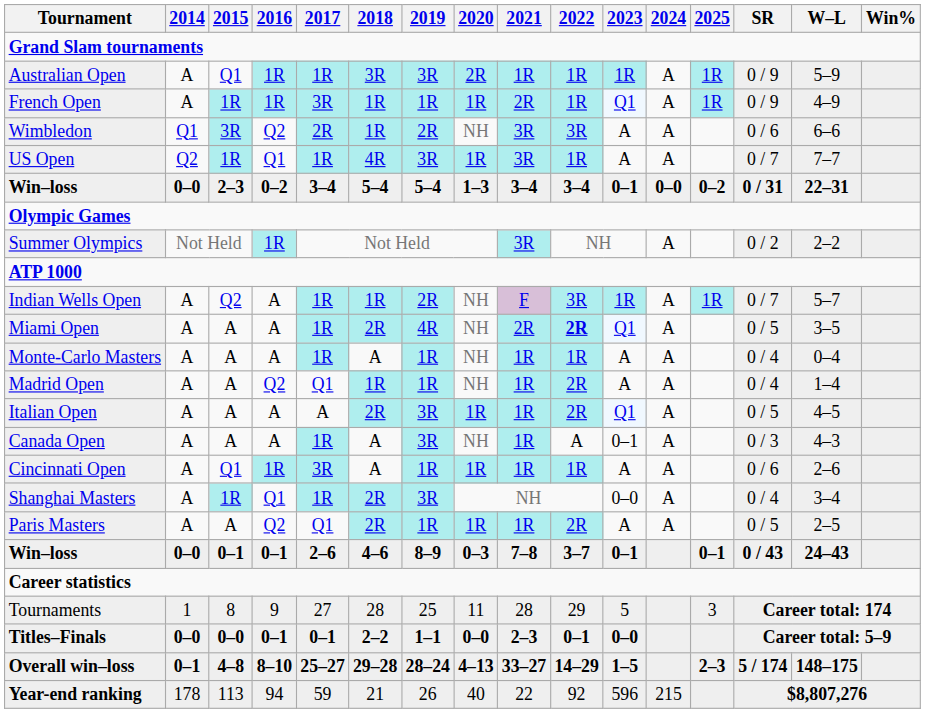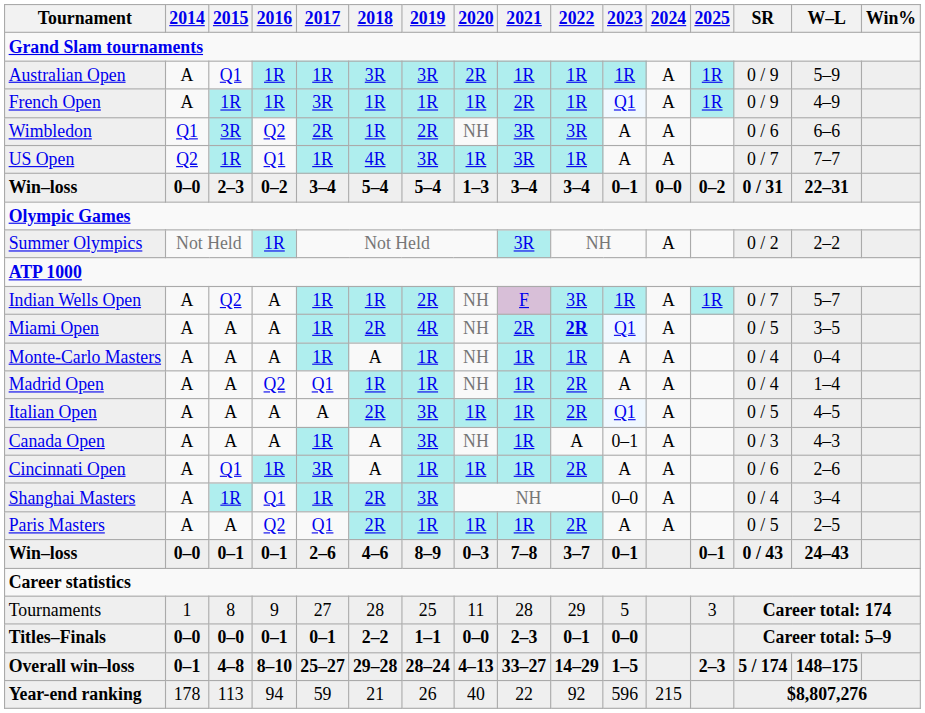 <table class=wikitable style=text-align:center>
 <tr>
 <th>Tournament</th>
 <th><a href='#'>2014</a></th>
 <th><a href='#'>2015</a></th>
 <th><a href='#'>2016</a></th>
 <th><a href='#'>2017</a></th>
 <th><a href='#'>2018</a></th>
 <th><a href='#'>2019</a></th>
 <th><a href='#'>2020</a></th>
 <th><a href='#'>2021</a></th>
 <th><a href='#'>2022</a></th>
 <th><a href='#'>2023</a></th>
 <th><a href='#'>2024</a></th>
 <th><a href='#'>2025</a></th>
 <th>SR</th>
 <th>W–L</th>
 <th>Win%</th>
 </tr>
 <tr>
 <td colspan="16" align="left"><a href='#'><strong>Grand Slam tournaments</strong></a></td>
 </tr>
 <tr>
 <td bgcolor=efefef align=left><a href='#'>Australian Open</a></td>
 <td>A</td>
 <td><a href='#'>Q1</a></td>
 <td bgcolor=afeeee><a href='#'>1R</a></td>
 <td bgcolor=afeeee><a href='#'>1R</a></td>
 <td bgcolor=afeeee><a href='#'>3R</a></td>
 <td bgcolor=afeeee><a href='#'>3R</a></td>
 <td bgcolor=afeeee><a href='#'>2R</a></td>
 <td bgcolor=afeeee><a href='#'>1R</a></td>
 <td bgcolor=afeeee><a href='#'>1R</a></td>
 <td bgcolor=afeeee><a href='#'>1R</a></td>
 <td>A</td>
 <td bgcolor=afeeee><a href='#'>1R</a></td>
 <td bgcolor="efefef">0 / 9</td>
 <td bgcolor=efefef>5–9</td>
 <td bgcolor=efefef></td>
 </tr>
 <tr>
 <td bgcolor=efefef align=left><a href='#'>French Open</a></td>
 <td>A</td>
 <td bgcolor=afeeee><a href='#'>1R</a></td>
 <td bgcolor=afeeee><a href='#'>1R</a></td>
 <td bgcolor=afeeee><a href='#'>3R</a></td>
 <td bgcolor=afeeee><a href='#'>1R</a></td>
 <td bgcolor=afeeee><a href='#'>1R</a></td>
 <td bgcolor=afeeee><a href='#'>1R</a></td>
 <td bgcolor=afeeee><a href='#'>2R</a></td>
 <td bgcolor=afeeee><a href='#'>1R</a></td>
 <td bgcolor=f0f8ff><a href='#'>Q1</a></td>
 <td>A</td>
 <td bgcolor= afeeee><a href='#'>1R</a></td>
 <td bgcolor="efefef">0 / 9</td>
 <td bgcolor=efefef>4–9</td>
 <td bgcolor=efefef></td>
 </tr>
 <tr>
 <td bgcolor=efefef align=left><a href='#'>Wimbledon</a></td>
 <td><a href='#'>Q1</a></td>
 <td bgcolor=afeeee><a href='#'>3R</a></td>
 <td><a href='#'>Q2</a></td>
 <td bgcolor=afeeee><a href='#'>2R</a></td>
 <td bgcolor=afeeee><a href='#'>1R</a></td>
 <td bgcolor=afeeee><a href='#'>2R</a></td>
 <td style=color:#767676>NH</td>
 <td bgcolor=afeeee><a href='#'>3R</a></td>
 <td bgcolor=afeeee><a href='#'>3R</a></td>
 <td>A</td>
 <td>A</td>
 <td></td>
 <td bgcolor="efefef">0 / 6</td>
 <td bgcolor=efefef>6–6</td>
 <td bgcolor=efefef></td>
 </tr>
 <tr>
 <td bgcolor=efefef align=left><a href='#'>US Open</a></td>
 <td><a href='#'>Q2</a></td>
 <td bgcolor=afeeee><a href='#'>1R</a></td>
 <td><a href='#'>Q1</a></td>
 <td bgcolor=afeeee><a href='#'>1R</a></td>
 <td bgcolor=afeeee><a href='#'>4R</a></td>
 <td bgcolor=afeeee><a href='#'>3R</a></td>
 <td bgcolor=afeeee><a href='#'>1R</a></td>
 <td bgcolor=afeeee><a href='#'>3R</a></td>
 <td bgcolor=afeeee><a href='#'>1R</a></td>
 <td>A</td>
 <td>A</td>
 <td></td>
 <td bgcolor="efefef">0 / 7</td>
 <td bgcolor=efefef>7–7</td>
 <td bgcolor=efefef></td>
 </tr>
 <tr style=background:#efefef;font-weight:bold>
 <td style=text-align:left>Win–loss</td>
 <td>0–0</td>
 <td>2–3</td>
 <td>0–2</td>
 <td>3–4</td>
 <td>5–4</td>
 <td>5–4</td>
 <td>1–3</td>
 <td>3–4</td>
 <td>3–4</td>
 <td>0–1</td>
 <td>0–0</td>
 <td>0–2</td>
 <td>0 / 31</td>
 <td>22–31</td>
 <td></td>
 </tr>
 <tr>
 <td colspan="16" align="left"><strong><a href='#'>Olympic Games</a></strong></td>
 </tr>
 <tr>
 <td bgcolor=efefef align=left><a href='#'>Summer Olympics</a></td>
 <td colspan=2 style=color:#767676>Not Held</td>
 <td bgcolor=afeeee><a href='#'>1R</a></td>
 <td colspan=4 style=color:#767676>Not Held</td>
 <td bgcolor=afeeee><a href='#'>3R</a></td>
 <td colspan=2 style=color:#767676>NH</td>
 <td>A</td>
 <td></td>
 <td bgcolor="efefef">0 / 2</td>
 <td bgcolor=efefef>2–2</td>
 <td bgcolor=efefef></td>
 </tr>
 <tr>
 <td colspan="16" align="left"><strong><a href='#'>ATP 1000</a></strong></td>
 </tr>
 <tr>
 <td bgcolor=efefef align=left><a href='#'>Indian Wells Open</a></td>
 <td>A</td>
 <td><a href='#'>Q2</a></td>
 <td>A</td>
 <td bgcolor=afeeee><a href='#'>1R</a></td>
 <td bgcolor=afeeee><a href='#'>1R</a></td>
 <td bgcolor=afeeee><a href='#'>2R</a></td>
 <td style="color:#767676">NH</td>
 <td bgcolor=thistle><a href='#'>F</a></td>
 <td bgcolor=afeeee><a href='#'>3R</a></td>
 <td bgcolor=afeeee><a href='#'>1R</a></td>
 <td>A</td>
 <td bgcolor=afeeee><a href='#'>1R</a></td>
 <td bgcolor="efefef">0 / 7</td>
 <td bgcolor=efefef>5–7</td>
 <td bgcolor=efefef></td>
 </tr>
 <tr>
 <td bgcolor=efefef align=left><a href='#'>Miami Open</a></td>
 <td>A</td>
 <td>A</td>
 <td>A</td>
 <td bgcolor=afeeee><a href='#'>1R</a></td>
 <td bgcolor=afeeee><a href='#'>2R</a></td>
 <td bgcolor=afeeee><a href='#'>4R</a></td>
 <td style=color:#767676>NH</td>
 <td bgcolor=afeeee><a href='#'>2R</a></td>
 <td bgcolor=afeeee><strong><a href='#'>2R</a></strong></td>
 <td bgcolor=f0f8ff><a href='#'>Q1</a></td>
 <td>A</td>
 <td></td>
 <td bgcolor="efefef">0 / 5</td>
 <td bgcolor=efefef>3–5</td>
 <td bgcolor=efefef></td>
 </tr>
 <tr>
 <td bgcolor=efefef align=left><a href='#'>Monte-Carlo Masters</a></td>
 <td>A</td>
 <td>A</td>
 <td>A</td>
 <td bgcolor=afeeee><a href='#'>1R</a></td>
 <td>A</td>
 <td bgcolor=afeeee><a href='#'>1R</a></td>
 <td style=color:#767676>NH</td>
 <td bgcolor=afeeee><a href='#'>1R</a></td>
 <td bgcolor=afeeee><a href='#'>1R</a></td>
 <td>A</td>
 <td>A</td>
 <td></td>
 <td bgcolor="efefef">0 / 4</td>
 <td bgcolor=efefef>0–4</td>
 <td bgcolor=efefef></td>
 </tr>
 <tr>
 <td bgcolor=efefef align=left><a href='#'>Madrid Open</a></td>
 <td>A</td>
 <td>A</td>
 <td><a href='#'>Q2</a></td>
 <td><a href='#'>Q1</a></td>
 <td bgcolor=afeeee><a href='#'>1R</a></td>
 <td bgcolor=afeeee><a href='#'>1R</a></td>
 <td style=color:#767676>NH</td>
 <td bgcolor=afeeee><a href='#'>1R</a></td>
 <td bgcolor=afeeee><a href='#'>2R</a></td>
 <td>A</td>
 <td>A</td>
 <td></td>
 <td bgcolor="efefef">0 / 4</td>
 <td bgcolor=efefef>1–4</td>
 <td bgcolor=efefef></td>
 </tr>
 <tr>
 <td bgcolor=efefef align=left><a href='#'>Italian Open</a></td>
 <td>A</td>
 <td>A</td>
 <td>A</td>
 <td>A</td>
 <td bgcolor=afeeee><a href='#'>2R</a></td>
 <td bgcolor=afeeee><a href='#'>3R</a></td>
 <td bgcolor=afeeee><a href='#'>1R</a></td>
 <td bgcolor=afeeee><a href='#'>1R</a></td>
 <td bgcolor=afeeee><a href='#'>2R</a></td>
 <td bgcolor=f0f8ff><a href='#'>Q1</a></td>
 <td>A</td>
 <td></td>
 <td bgcolor="efefef">0 / 5</td>
 <td bgcolor=efefef>4–5</td>
 <td bgcolor=efefef></td>
 </tr>
 <tr>
 <td bgcolor=efefef align=left><a href='#'>Canada Open</a></td>
 <td>A</td>
 <td>A</td>
 <td>A</td>
 <td bgcolor=afeeee><a href='#'>1R</a></td>
 <td>A</td>
 <td bgcolor=afeeee><a href='#'>3R</a></td>
 <td style=color:#767676>NH</td>
 <td bgcolor=afeeee><a href='#'>1R</a></td>
 <td>A</td>
 <td>0–1</td>
 <td>A</td>
 <td></td>
 <td bgcolor="efefef">0 / 3</td>
 <td bgcolor=efefef>4–3</td>
 <td bgcolor=efefef></td>
 </tr>
 <tr>
 <td bgcolor=efefef align=left><a href='#'>Cincinnati Open</a></td>
 <td>A</td>
 <td><a href='#'>Q1</a></td>
 <td bgcolor=afeeee><a href='#'>1R</a></td>
 <td bgcolor=afeeee><a href='#'>3R</a></td>
 <td>A</td>
 <td bgcolor=afeeee><a href='#'>1R</a></td>
 <td bgcolor=afeeee><a href='#'>1R</a></td>
 <td bgcolor=afeeee><a href='#'>1R</a></td>
-<td bgcolor=afeeee><a href='#'>1R</a></td>
+<td bgcolor=afeeee><a href='#'>2R</a></td>
 <td>A</td>
 <td>A</td>
 <td></td>
 <td bgcolor="efefef">0 / 6</td>
 <td bgcolor=efefef>2–6</td>
 <td bgcolor=efefef></td>
 </tr>
 <tr>
 <td bgcolor=efefef align=left><a href='#'>Shanghai Masters</a></td>
 <td>A</td>
 <td bgcolor=afeeee><a href='#'>1R</a></td>
 <td><a href='#'>Q1</a></td>
 <td bgcolor=afeeee><a href='#'>1R</a></td>
 <td bgcolor=afeeee><a href='#'>2R</a></td>
 <td bgcolor=afeeee><a href='#'>3R</a></td>
 <td colspan="3" style="color:#767676">NH</td>
 <td>0–0</td>
 <td>A</td>
 <td></td>
 <td bgcolor="efefef">0 / 4</td>
 <td bgcolor=efefef>3–4</td>
 <td bgcolor=efefef></td>
 </tr>
 <tr>
 <td bgcolor=efefef align=left><a href='#'>Paris Masters</a></td>
 <td>A</td>
 <td>A</td>
 <td><a href='#'>Q2</a></td>
 <td><a href='#'>Q1</a></td>
 <td bgcolor=afeeee><a href='#'>2R</a></td>
 <td bgcolor=afeeee><a href='#'>1R</a></td>
 <td bgcolor=afeeee><a href='#'>1R</a></td>
 <td bgcolor=afeeee><a href='#'>1R</a></td>
 <td bgcolor=afeeee><a href='#'>2R</a></td>
 <td>A</td>
 <td>A</td>
 <td></td>
 <td bgcolor="efefef">0 / 5</td>
 <td bgcolor=efefef>2–5</td>
 <td bgcolor=efefef></td>
 </tr>
 <tr style=background:#efefef;font-weight:bold>
 <td style=text-align:left>Win–loss</td>
 <td>0–0</td>
 <td>0–1</td>
 <td>0–1</td>
 <td>2–6</td>
 <td>4–6</td>
 <td>8–9</td>
 <td>0–3</td>
 <td>7–8</td>
 <td>3–7</td>
 <td>0–1</td>
 <td></td>
 <td>0–1</td>
 <td>0 / 43</td>
 <td>24–43</td>
 <td></td>
 </tr>
 <tr>
 <td colspan="16" align="left"><strong>Career statistics</strong></td>
 </tr>
 <tr bgcolor=efefef>
 <td align=left>Tournaments</td>
 <td>1</td>
 <td>8</td>
 <td>9</td>
 <td>27</td>
 <td>28</td>
 <td>25</td>
 <td>11</td>
 <td>28</td>
 <td>29</td>
 <td>5</td>
 <td></td>
 <td>3</td>
 <td colspan="3"><strong>Career total: 174</strong></td>
 </tr>
 <tr style=background:#efefef;font-weight:bold>
 <td style=text-align:left>Titles–Finals</td>
 <td>0–0</td>
 <td>0–0</td>
 <td>0–1</td>
 <td>0–1</td>
 <td>2–2</td>
 <td>1–1</td>
 <td>0–0</td>
 <td>2–3</td>
 <td>0–1</td>
 <td>0–0</td>
 <td></td>
 <td></td>
 <td colspan="3">Career total: 5–9</td>
 </tr>
 <tr style=background:#efefef;font-weight:bold>
 <td style=text-align:left>Overall win–loss</td>
 <td>0–1</td>
 <td>4–8</td>
 <td>8–10</td>
 <td>25–27</td>
 <td>29–28</td>
 <td>28–24</td>
 <td>4–13</td>
 <td>33–27</td>
 <td>14–29</td>
 <td>1–5</td>
 <td></td>
 <td>2–3</td>
 <td>5 / 174</td>
 <td>148–175</td>
 <td></td>
 </tr>
 <tr bgcolor=#efefef>
 <td style=text-align:left><strong>Year-end ranking</strong></td>
 <td>178</td>
 <td>113</td>
 <td>94</td>
 <td>59</td>
 <td>21</td>
 <td>26</td>
 <td>40</td>
 <td>22</td>
 <td>92</td>
 <td>596</td>
 <td>215</td>
 <td></td>
 <td colspan="3"><strong>$8,807,276</strong></td>
 </tr>
 </table>
